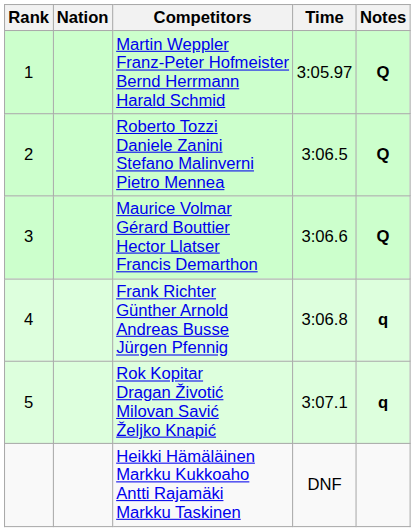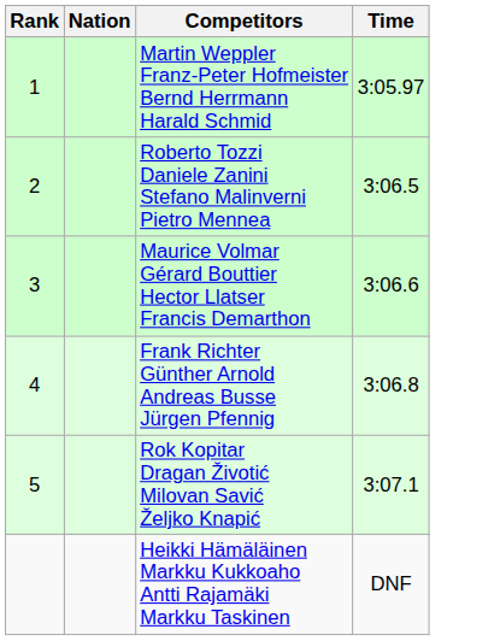 <table class="wikitable sortable" style="text-align:center">
 <tr>
 <th>Rank</th>
 <th>Nation</th>
 <th>Competitors</th>
 <th>Time</th>
-<th>Notes</th>
 </tr>
 <tr bgcolor=ccffcc>
 <td>1</td>
 <td align=left></td>
 <td align=left><a href='#'>Martin Weppler</a><br><a href='#'>Franz-Peter Hofmeister</a><br><a href='#'>Bernd Herrmann</a><br><a href='#'>Harald Schmid</a></td>
 <td>3:05.97</td>
-<td><strong>Q</strong></td>
 </tr>
 <tr bgcolor=ccffcc>
 <td>2</td>
 <td align=left></td>
 <td align=left><a href='#'>Roberto Tozzi</a><br><a href='#'>Daniele Zanini</a><br><a href='#'>Stefano Malinverni</a><br><a href='#'>Pietro Mennea</a></td>
 <td>3:06.5</td>
-<td><strong>Q</strong></td>
 </tr>
 <tr bgcolor=ccffcc>
 <td>3</td>
 <td align=left></td>
 <td align=left><a href='#'>Maurice Volmar</a><br><a href='#'>Gérard Bouttier</a><br><a href='#'>Hector Llatser</a><br><a href='#'>Francis Demarthon</a></td>
 <td>3:06.6</td>
-<td><strong>Q</strong></td>
 </tr>
 <tr bgcolor=ddffdd>
 <td>4</td>
 <td align=left></td>
 <td align=left><a href='#'>Frank Richter</a><br><a href='#'>Günther Arnold</a><br><a href='#'>Andreas Busse</a><br><a href='#'>Jürgen Pfennig</a></td>
 <td>3:06.8</td>
-<td><strong>q</strong></td>
 </tr>
 <tr bgcolor=ddffdd>
 <td>5</td>
 <td align=left></td>
 <td align=left><a href='#'>Rok Kopitar</a><br><a href='#'>Dragan Životić</a><br><a href='#'>Milovan Savić</a><br><a href='#'>Željko Knapić</a></td>
 <td>3:07.1</td>
-<td><strong>q</strong></td>
 </tr>
 <tr>
 <td></td>
 <td align=left></td>
 <td align=left><a href='#'>Heikki Hämäläinen</a><br><a href='#'>Markku Kukkoaho</a><br><a href='#'>Antti Rajamäki</a><br><a href='#'>Markku Taskinen</a></td>
 <td>DNF</td>
-<td></td>
 </tr>
 </table>
